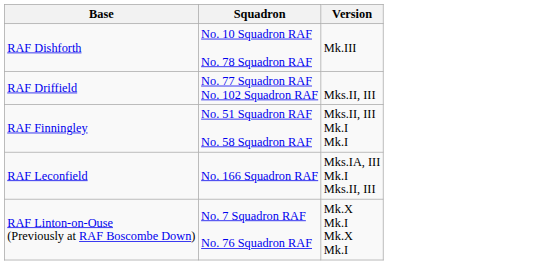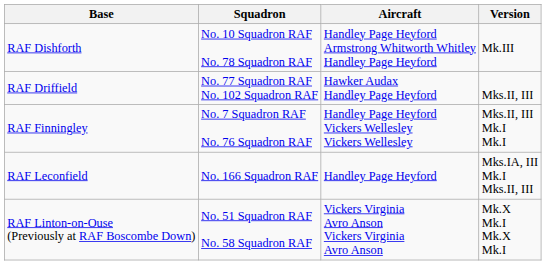 <table class="wikitable">
 <tr>
 <th>Base</th>
 <th>Squadron</th>
+<th>Aircraft</th>
 <th>Version</th>
 </tr>
 <tr>
 <td><a href='#'>RAF Dishforth</a></td>
 <td><a href='#'>No. 10 Squadron RAF</a><br><br> <a href='#'>No. 78 Squadron RAF</a></td>
+<td><a href='#'>Handley Page Heyford</a><br> <a href='#'>Armstrong Whitworth Whitley</a><br> <a href='#'>Handley Page Heyford</a></td>
 <td>Mk.III</td>
 </tr>
 <tr>
 <td><a href='#'>RAF Driffield</a></td>
 <td><a href='#'>No. 77 Squadron RAF</a><br> <a href='#'>No. 102 Squadron RAF</a></td>
+<td><a href='#'>Hawker Audax</a><br> <a href='#'>Handley Page Heyford</a></td>
 <td><br> Mks.II, III</td>
 </tr>
 <tr>
 <td><a href='#'>RAF Finningley</a></td>
-<td><a href='#'>No. 51 Squadron RAF</a><br><br> <a href='#'>No. 58 Squadron RAF</a></td>
+<td><a href='#'>No. 7 Squadron RAF</a><br><br> <a href='#'>No. 76 Squadron RAF</a></td>
+<td><a href='#'>Handley Page Heyford</a><br><a href='#'>Vickers Wellesley</a><br><a href='#'>Vickers Wellesley</a></td>
 <td>Mks.II, III<br> Mk.I<br> Mk.I</td>
 </tr>
 <tr>
 <td><a href='#'>RAF Leconfield</a></td>
 <td><a href='#'>No. 166 Squadron RAF</a></td>
+<td><a href='#'>Handley Page Heyford</a></td>
 <td>Mks.IA, III<br> Mk.I<br> Mks.II, III</td>
 </tr>
 <tr>
 <td><a href='#'>RAF Linton-on-Ouse</a><br> (Previously at <a href='#'>RAF Boscombe Down</a>)</td>
-<td><a href='#'>No. 7 Squadron RAF</a><br><br> <a href='#'>No. 76 Squadron RAF</a></td>
+<td><a href='#'>No. 51 Squadron RAF</a><br><br> <a href='#'>No. 58 Squadron RAF</a></td>
+<td><a href='#'>Vickers Virginia</a><br> <a href='#'>Avro Anson</a> <br><a href='#'>Vickers Virginia</a><br> <a href='#'>Avro Anson</a></td>
 <td>Mk.X<br> Mk.I<br> Mk.X<br> Mk.I<br></td>
 </tr>
 </table>
